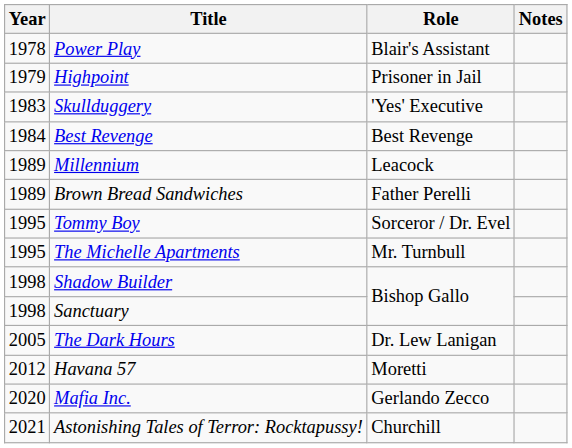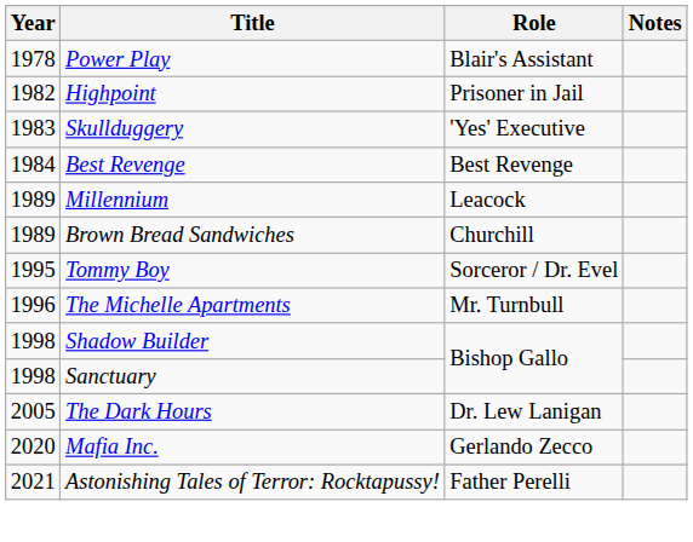 <table class="wikitable sortable">
 <tr>
 <th>Year</th>
 <th>Title</th>
 <th>Role</th>
 <th>Notes</th>
 </tr>
 <tr>
 <td>1978</td>
 <td><a href='#'><em>Power Play</em></a></td>
 <td>Blair's Assistant</td>
 <td></td>
 </tr>
 <tr>
-<td>1979</td>
+<td>1982</td>
 <td><a href='#'><em>Highpoint</em></a></td>
 <td>Prisoner in Jail</td>
 <td></td>
 </tr>
 <tr>
 <td>1983</td>
 <td><a href='#'><em>Skullduggery</em></a></td>
 <td>'Yes' Executive</td>
 <td></td>
 </tr>
 <tr>
 <td>1984</td>
 <td><a href='#'><em>Best Revenge</em></a></td>
 <td>Best Revenge</td>
 <td></td>
 </tr>
 <tr>
 <td>1989</td>
 <td><a href='#'><em>Millennium</em></a></td>
 <td>Leacock</td>
 <td></td>
 </tr>
 <tr>
 <td>1989</td>
 <td><em>Brown Bread Sandwiches</em></td>
-<td>Father Perelli</td>
+<td>Churchill</td>
 <td></td>
 </tr>
 <tr>
 <td>1995</td>
 <td><em><a href='#'>Tommy Boy</a></em></td>
 <td>Sorceror / Dr. Evel</td>
 <td></td>
 </tr>
 <tr>
-<td>1995</td>
+<td>1996</td>
 <td data-sort-value="Michelle Apartments, The"><em><a href='#'>The Michelle Apartments</a></em></td>
 <td>Mr. Turnbull</td>
 <td></td>
 </tr>
 <tr>
 <td>1998</td>
 <td><em><a href='#'>Shadow Builder</a></em></td>
 <td rowspan="2">Bishop Gallo</td>
 <td></td>
 </tr>
 <tr>
 <td>1998</td>
 <td><em>Sanctuary</em></td>
 <td></td>
 </tr>
 <tr>
 <td>2005</td>
 <td data-sort-value="Dark Hours, The"><em><a href='#'>The Dark Hours</a></em></td>
 <td>Dr. Lew Lanigan</td>
 <td></td>
 </tr>
 <tr>
-<td>2012</td>
-<td><em>Havana 57</em></td>
-<td>Moretti</td>
-<td></td>
-</tr>
-<tr>
 <td>2020</td>
 <td><em><a href='#'>Mafia Inc.</a></em></td>
 <td>Gerlando Zecco</td>
 <td></td>
 </tr>
 <tr>
 <td>2021</td>
 <td><em>Astonishing Tales of Terror: Rocktapussy!</em></td>
-<td>Churchill</td>
+<td>Father Perelli</td>
 <td></td>
 </tr>
 </table>
